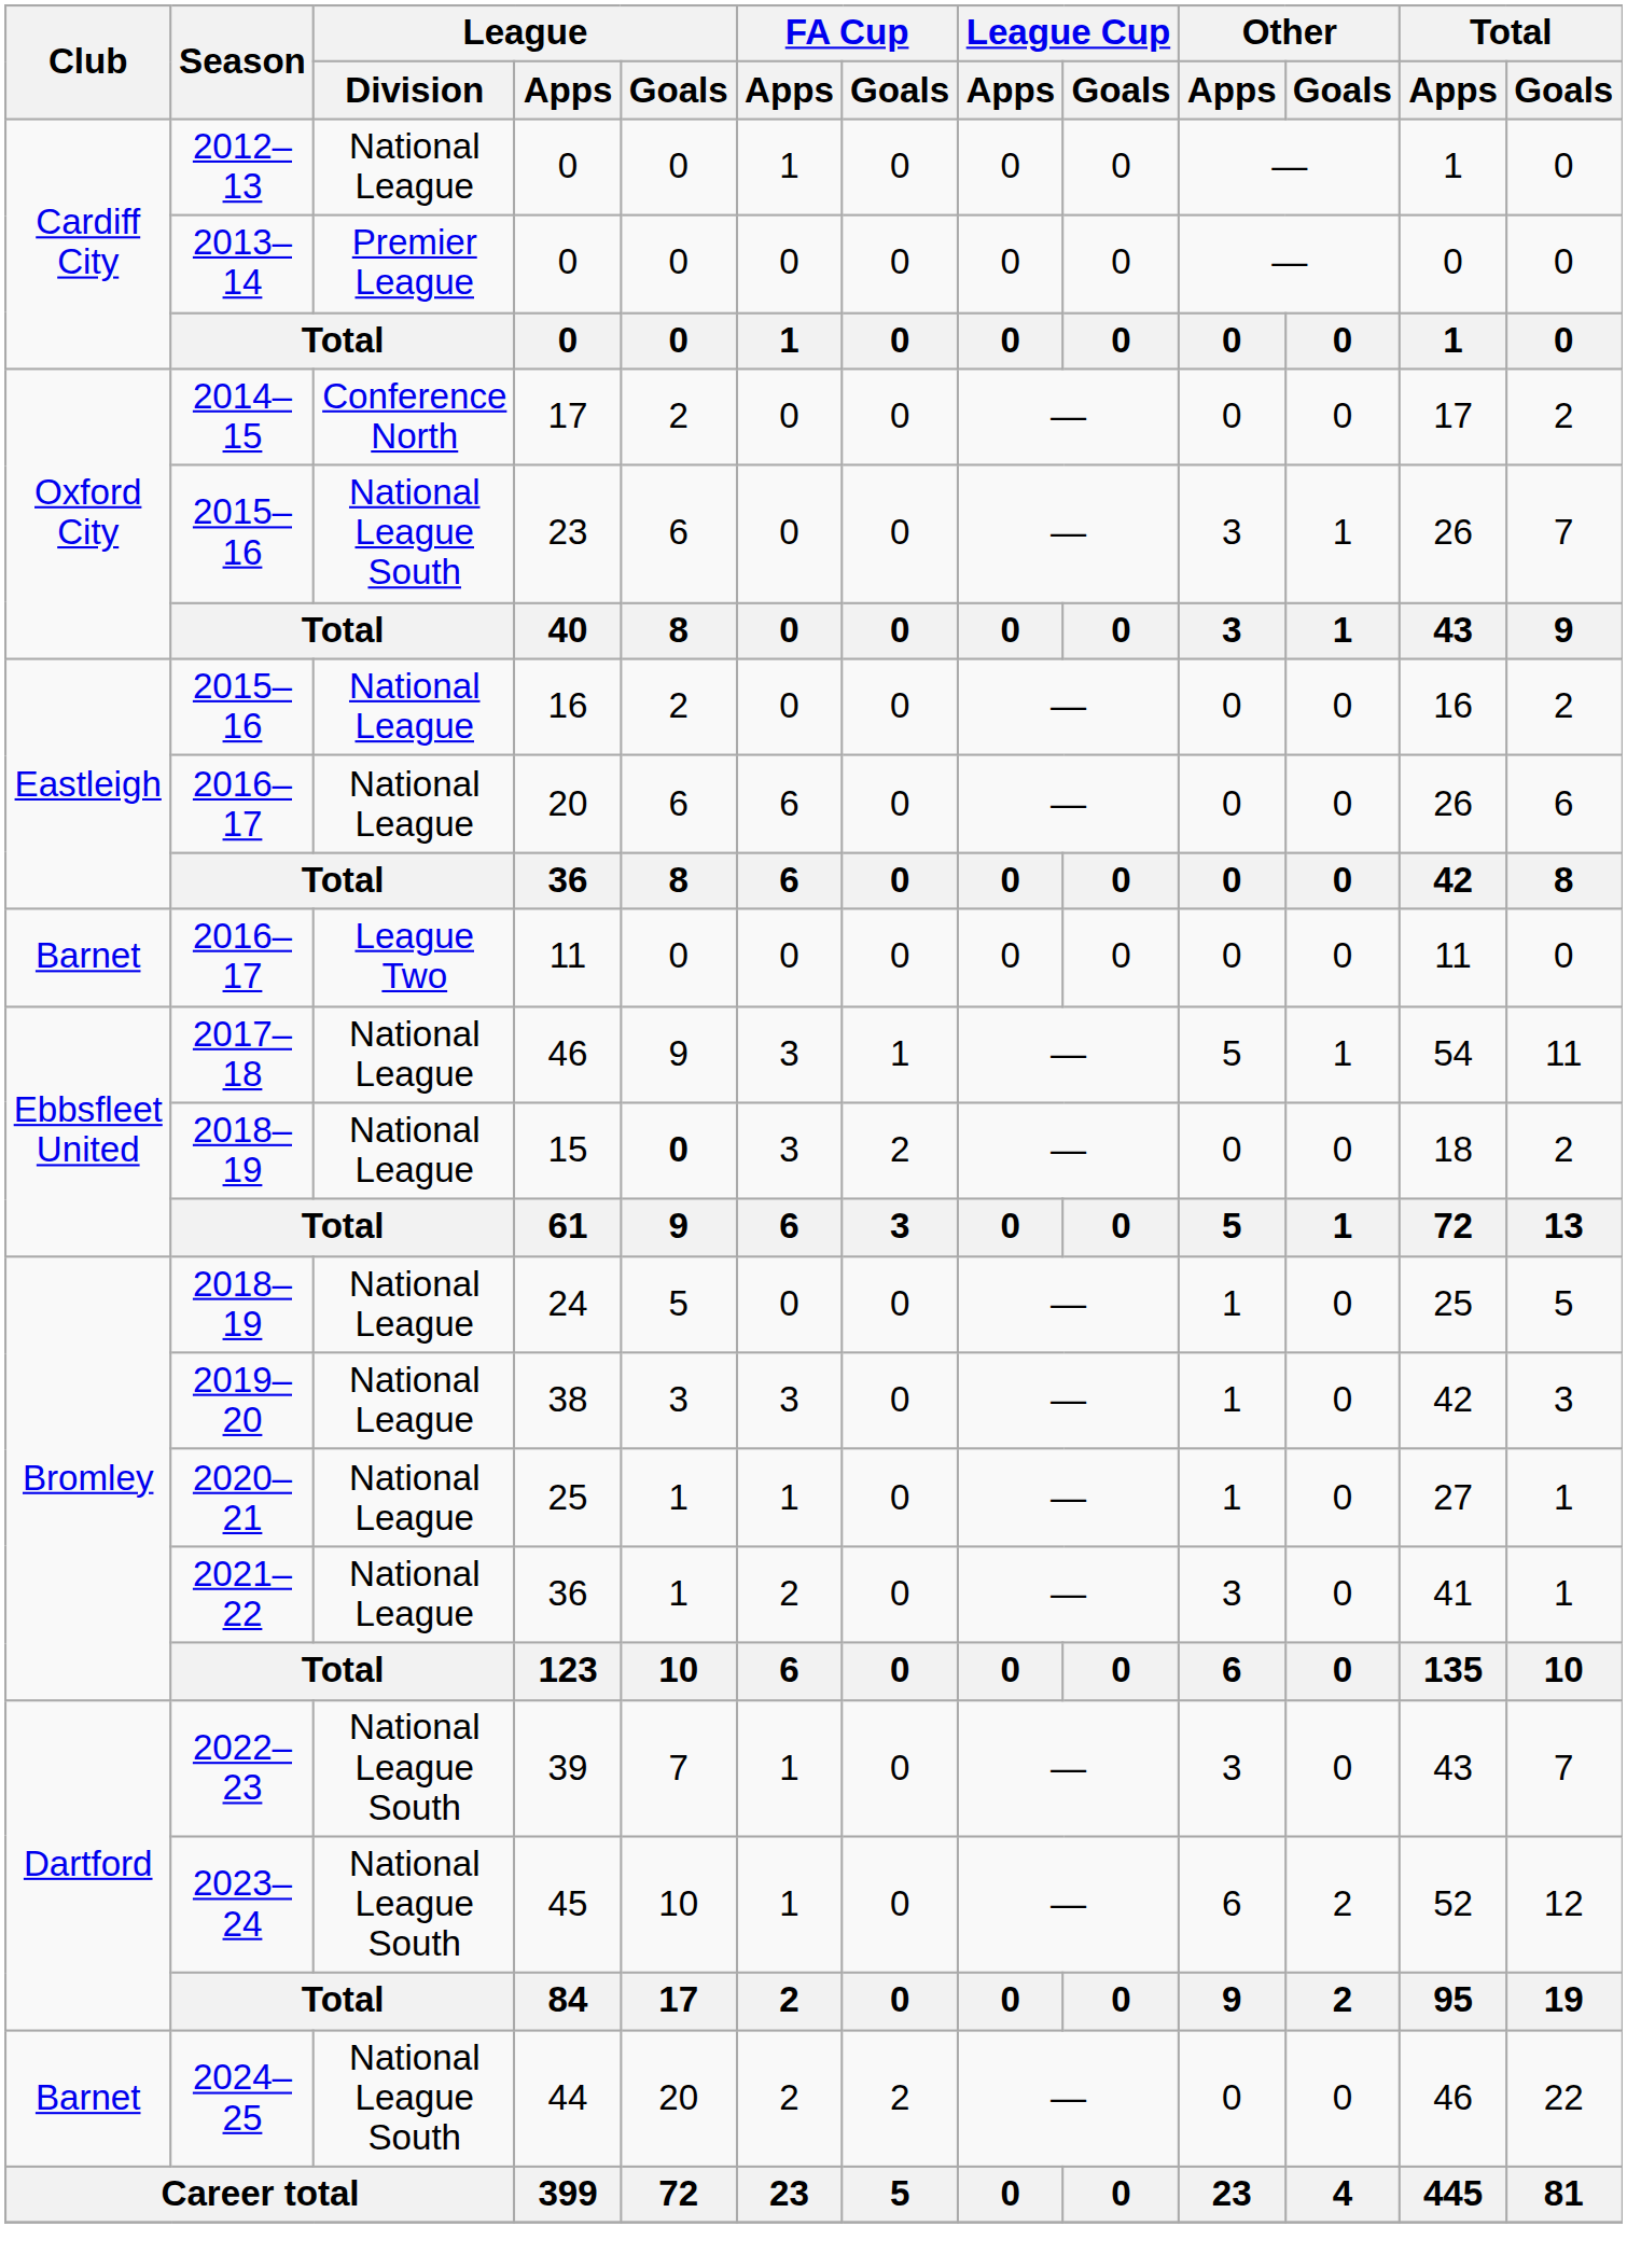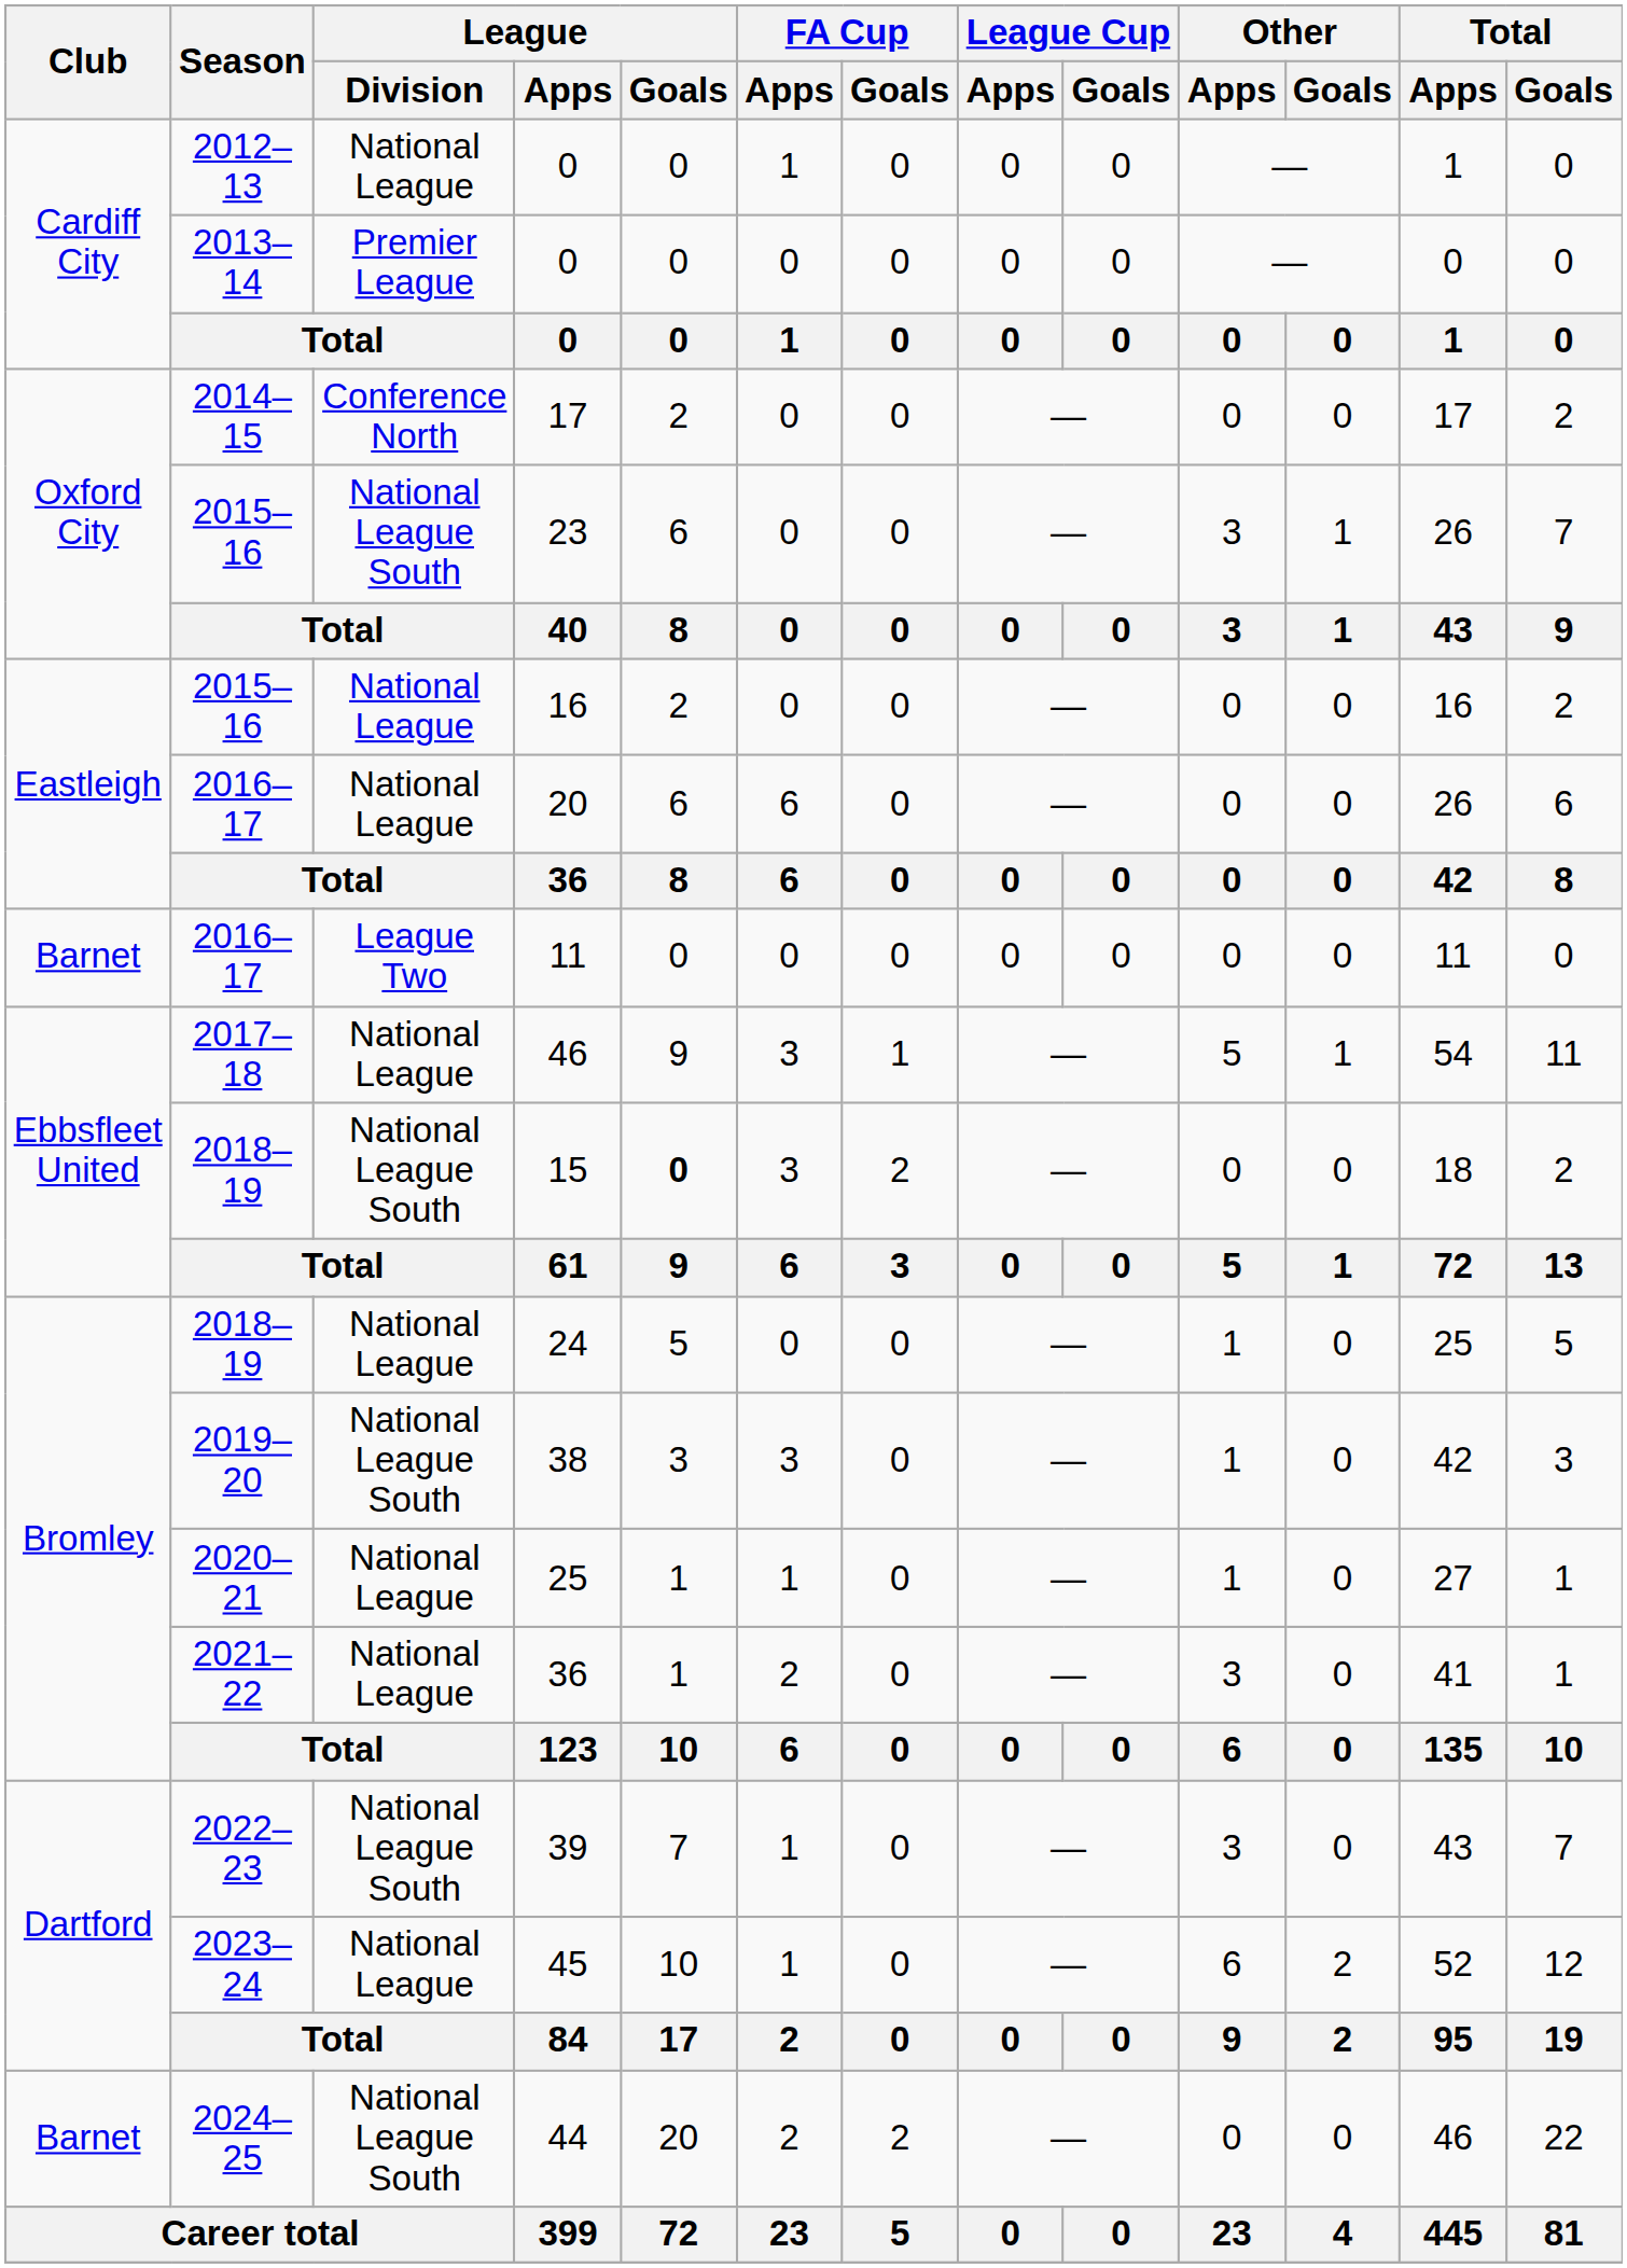 <table class="wikitable" style="text-align:center">
 <tr>
 <th rowspan=2>Club</th>
 <th rowspan=2>Season</th>
 <th colspan=3>League</th>
 <th colspan=2><a href='#'>FA Cup</a></th>
 <th colspan=2><a href='#'>League Cup</a></th>
 <th colspan=2>Other</th>
 <th colspan=2>Total</th>
 </tr>
 <tr>
 <th>Division</th>
 <th>Apps</th>
 <th>Goals</th>
 <th>Apps</th>
 <th>Goals</th>
 <th>Apps</th>
 <th>Goals</th>
 <th>Apps</th>
 <th>Goals</th>
 <th>Apps</th>
 <th>Goals</th>
 </tr>
 <tr>
 <td rowspan="3"><a href='#'>Cardiff City</a></td>
 <td><a href='#'>2012–13</a></td>
 <td>National League</td>
 <td>0</td>
 <td>0</td>
 <td>1</td>
 <td>0</td>
 <td>0</td>
 <td>0</td>
 <td colspan="2">—</td>
 <td>1</td>
 <td>0</td>
 </tr>
 <tr>
 <td><a href='#'>2013–14</a></td>
 <td><a href='#'>Premier League</a></td>
 <td>0</td>
 <td>0</td>
 <td>0</td>
 <td>0</td>
 <td>0</td>
 <td>0</td>
 <td colspan="2">—</td>
 <td>0</td>
 <td>0</td>
 </tr>
 <tr>
 <th colspan="2">Total</th>
 <th>0</th>
 <th>0</th>
 <th>1</th>
 <th>0</th>
 <th>0</th>
 <th>0</th>
 <th>0</th>
 <th>0</th>
 <th>1</th>
 <th>0</th>
 </tr>
 <tr>
 <td rowspan="3"><a href='#'>Oxford City</a></td>
 <td><a href='#'>2014–15</a></td>
 <td><a href='#'>Conference North</a></td>
 <td>17</td>
 <td>2</td>
 <td>0</td>
 <td>0</td>
 <td colspan="2">—</td>
 <td>0</td>
 <td>0</td>
 <td>17</td>
 <td>2</td>
 </tr>
 <tr>
 <td><a href='#'>2015–16</a></td>
 <td><a href='#'>National League South</a></td>
 <td>23</td>
 <td>6</td>
 <td>0</td>
 <td>0</td>
 <td colspan="2">—</td>
 <td>3</td>
 <td>1</td>
 <td>26</td>
 <td>7</td>
 </tr>
 <tr>
 <th colspan="2">Total</th>
 <th>40</th>
 <th>8</th>
 <th>0</th>
 <th>0</th>
 <th>0</th>
 <th>0</th>
 <th>3</th>
 <th>1</th>
 <th>43</th>
 <th>9</th>
 </tr>
 <tr>
 <td rowspan="3"><a href='#'>Eastleigh</a></td>
 <td><a href='#'>2015–16</a></td>
 <td><a href='#'>National League</a></td>
 <td>16</td>
 <td>2</td>
 <td>0</td>
 <td>0</td>
 <td colspan="2">—</td>
 <td>0</td>
 <td>0</td>
 <td>16</td>
 <td>2</td>
 </tr>
 <tr>
 <td><a href='#'>2016–17</a></td>
 <td>National League</td>
 <td>20</td>
 <td>6</td>
 <td>6</td>
 <td>0</td>
 <td colspan="2">—</td>
 <td>0</td>
 <td>0</td>
 <td>26</td>
 <td>6</td>
 </tr>
 <tr>
 <th colspan="2">Total</th>
 <th>36</th>
 <th>8</th>
 <th>6</th>
 <th>0</th>
 <th>0</th>
 <th>0</th>
 <th>0</th>
 <th>0</th>
 <th>42</th>
 <th>8</th>
 </tr>
 <tr>
 <td><a href='#'>Barnet</a></td>
 <td><a href='#'>2016–17</a></td>
 <td><a href='#'>League Two</a></td>
 <td>11</td>
 <td>0</td>
 <td>0</td>
 <td>0</td>
 <td>0</td>
 <td>0</td>
 <td>0</td>
 <td>0</td>
 <td>11</td>
 <td>0</td>
 </tr>
 <tr>
 <td rowspan="3"><a href='#'>Ebbsfleet United</a></td>
 <td><a href='#'>2017–18</a></td>
 <td>National League</td>
 <td>46</td>
 <td>9</td>
 <td>3</td>
 <td>1</td>
 <td colspan="2">—</td>
 <td>5</td>
 <td>1</td>
 <td>54</td>
 <td>11</td>
 </tr>
 <tr>
 <td><a href='#'>2018–19</a></td>
-<td>National League</td>
+<td>National League South</td>
 <td>15</td>
 <td><strong>0</strong></td>
 <td>3</td>
 <td>2</td>
 <td colspan="2">—</td>
 <td>0</td>
 <td>0</td>
 <td>18</td>
 <td>2</td>
 </tr>
 <tr>
 <th colspan="2">Total</th>
 <th>61</th>
 <th>9</th>
 <th>6</th>
 <th>3</th>
 <th>0</th>
 <th>0</th>
 <th>5</th>
 <th>1</th>
 <th>72</th>
 <th>13</th>
 </tr>
 <tr>
 <td rowspan="5"><a href='#'>Bromley</a></td>
 <td><a href='#'>2018–19</a></td>
 <td>National League</td>
 <td>24</td>
 <td>5</td>
 <td>0</td>
 <td>0</td>
 <td colspan="2">—</td>
 <td>1</td>
 <td>0</td>
 <td>25</td>
 <td>5</td>
 </tr>
 <tr>
 <td><a href='#'>2019–20</a></td>
-<td>National League</td>
+<td>National League South</td>
 <td>38</td>
 <td>3</td>
 <td>3</td>
 <td>0</td>
 <td colspan="2">—</td>
 <td>1</td>
 <td>0</td>
 <td>42</td>
 <td>3</td>
 </tr>
 <tr>
 <td><a href='#'>2020–21</a></td>
 <td>National League</td>
 <td>25</td>
 <td>1</td>
 <td>1</td>
 <td>0</td>
 <td colspan="2">—</td>
 <td>1</td>
 <td>0</td>
 <td>27</td>
 <td>1</td>
 </tr>
 <tr>
 <td><a href='#'>2021–22</a></td>
 <td>National League</td>
 <td>36</td>
 <td>1</td>
 <td>2</td>
 <td>0</td>
 <td colspan="2">—</td>
 <td>3</td>
 <td>0</td>
 <td>41</td>
 <td>1</td>
 </tr>
 <tr>
 <th colspan="2">Total</th>
 <th>123</th>
 <th>10</th>
 <th>6</th>
 <th>0</th>
 <th>0</th>
 <th>0</th>
 <th>6</th>
 <th>0</th>
 <th>135</th>
 <th>10</th>
 </tr>
 <tr>
 <td rowspan="3"><a href='#'>Dartford</a></td>
 <td><a href='#'>2022–23</a></td>
 <td>National League South</td>
 <td>39</td>
 <td>7</td>
 <td>1</td>
 <td>0</td>
 <td colspan="2">—</td>
 <td>3</td>
 <td>0</td>
 <td>43</td>
 <td>7</td>
 </tr>
 <tr>
 <td><a href='#'>2023–24</a></td>
-<td>National League South</td>
+<td>National League</td>
 <td>45</td>
 <td>10</td>
 <td>1</td>
 <td>0</td>
 <td colspan="2">—</td>
 <td>6</td>
 <td>2</td>
 <td>52</td>
 <td>12</td>
 </tr>
 <tr>
 <th colspan="2">Total</th>
 <th>84</th>
 <th>17</th>
 <th>2</th>
 <th>0</th>
 <th>0</th>
 <th>0</th>
 <th>9</th>
 <th>2</th>
 <th>95</th>
 <th>19</th>
 </tr>
 <tr>
 <td><a href='#'>Barnet</a></td>
 <td><a href='#'>2024–25</a></td>
 <td>National League South</td>
 <td>44</td>
 <td>20</td>
 <td>2</td>
 <td>2</td>
 <td colspan="2">—</td>
 <td>0</td>
 <td>0</td>
 <td>46</td>
 <td>22</td>
 </tr>
 <tr>
 <th colspan="3">Career total</th>
 <th>399</th>
 <th>72</th>
 <th>23</th>
 <th>5</th>
 <th>0</th>
 <th>0</th>
 <th>23</th>
 <th>4</th>
 <th>445</th>
 <th>81</th>
 </tr>
 <tr>
 </tr>
 </table>
